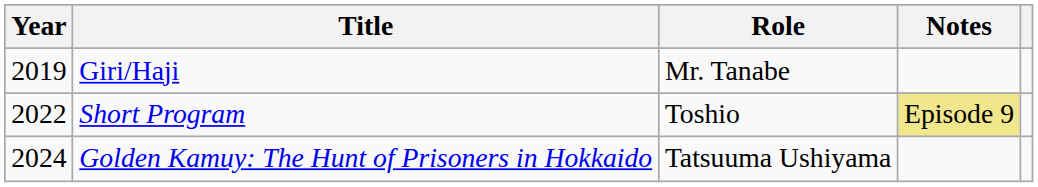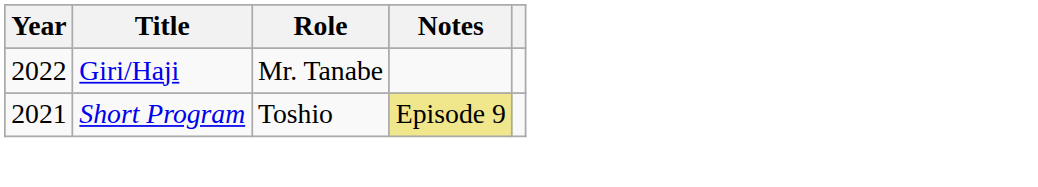 <table class="wikitable">
 <tr>
 <th>Year</th>
 <th>Title</th>
 <th>Role</th>
 <th>Notes</th>
 <th></th>
 </tr>
 <tr>
-<td>2019</td>
+<td>2022</td>
 <td><a href='#'>Giri/Haji</a></td>
 <td>Mr. Tanabe</td>
 <td></td>
 <td></td>
 </tr>
 <tr>
-<td>2022</td>
+<td>2021</td>
 <td><em><a href='#'>Short Program</a></em></td>
 <td>Toshio</td>
 <td style="background: khaki;">Episode 9</td>
 <td></td>
 </tr>
-<tr>
-<td>2024</td>
-<td><em><a href='#'>Golden Kamuy: The Hunt of Prisoners in Hokkaido</a></em></td>
-<td>Tatsuuma Ushiyama</td>
-<td></td>
-<td></td>
-</tr>
 </table>
